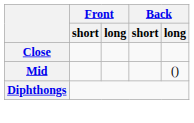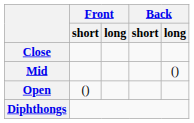 <table class="wikitable" style=text-align:center>
 <tr>
 <th rowspan="2"></th>
 <th colspan="2"><a href='#'>Front</a></th>
 <th colspan="2"><a href='#'>Back</a></th>
 </tr>
 <tr class=small>
 <th>short</th>
 <th>long</th>
 <th>short</th>
 <th>long</th>
 </tr>
 <tr>
 <th align="left"><a href='#'>Close</a></th>
 <td align="center"></td>
 <td align="center"></td>
 <td align="center"></td>
 <td align="center"></td>
 </tr>
 <tr>
 <th align="left"><a href='#'>Mid</a></th>
 <td align="center"></td>
 <td align="center"></td>
 <td align="center"></td>
 <td align="center">()</td>
 </tr>
 <tr>
+<th align="left"><a href='#'>Open</a></th>
+<td align="center">()</td>
+<td></td>
+<td align="center"></td>
+<td align="center"></td>
+</tr>
+<tr>
 <th align="left"><a href='#'>Diphthongs</a></th>
 <td colspan="4" align="center"></td>
 </tr>
 </table>
